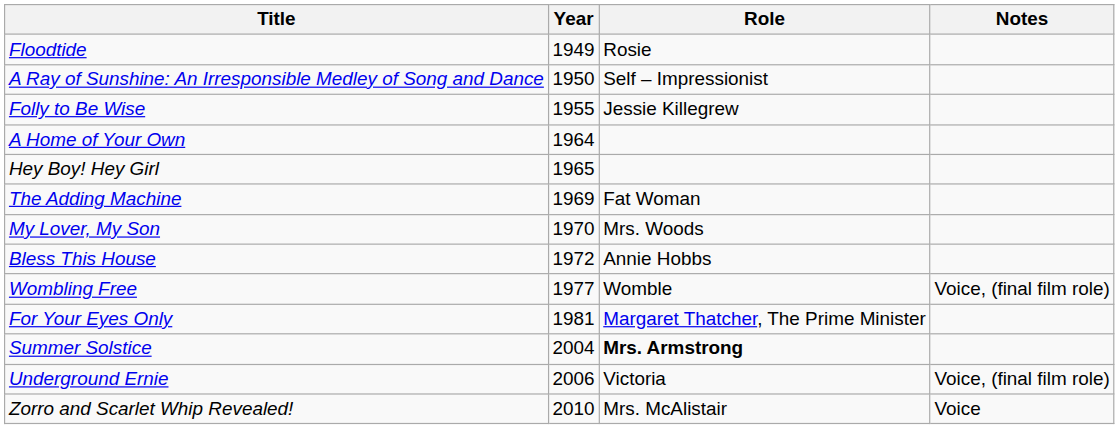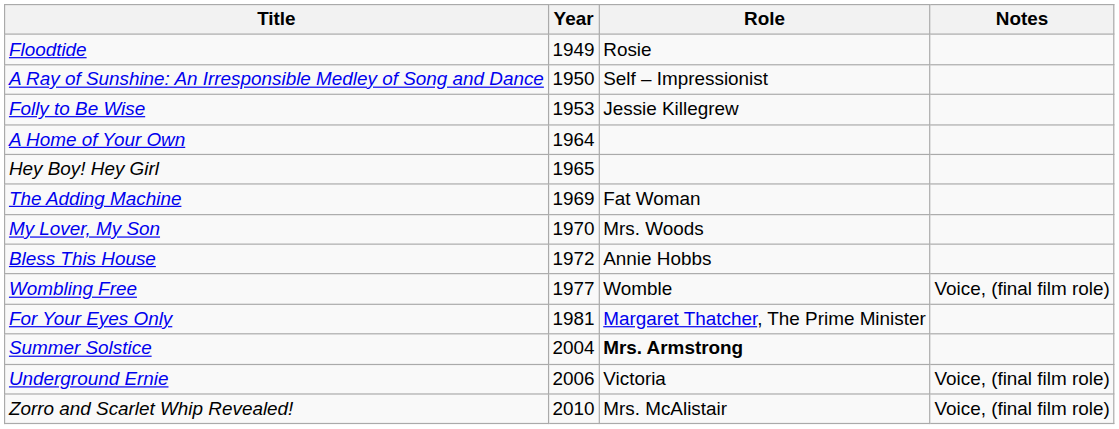 <table class="wikitable plainrowheaders sortable">
 <tr>
 <th scope="col">Title</th>
 <th scope="col">Year</th>
 <th scope="col">Role</th>
 <th scope="col" class="unsortable">Notes</th>
 </tr>
 <tr>
 <td><em><a href='#'>Floodtide</a></em></td>
 <td>1949</td>
 <td>Rosie</td>
 <td></td>
 </tr>
 <tr>
 <td><em><a href='#'>A Ray of Sunshine: An Irresponsible Medley of Song and Dance</a></em></td>
 <td>1950</td>
 <td>Self – Impressionist</td>
 <td></td>
 </tr>
 <tr>
 <td><em><a href='#'>Folly to Be Wise</a></em></td>
-<td>1955</td>
+<td>1953</td>
 <td>Jessie Killegrew</td>
 <td></td>
 </tr>
 <tr>
 <td><em><a href='#'>A Home of Your Own</a></em></td>
 <td>1964</td>
 <td></td>
 <td></td>
 </tr>
 <tr>
 <td><em>Hey Boy! Hey Girl</em></td>
 <td>1965</td>
 <td></td>
 <td></td>
 </tr>
 <tr>
 <td><em><a href='#'>The Adding Machine</a></em></td>
 <td>1969</td>
 <td>Fat Woman</td>
 <td></td>
 </tr>
 <tr>
 <td><em><a href='#'>My Lover, My Son</a></em></td>
 <td>1970</td>
 <td>Mrs. Woods</td>
 <td></td>
 </tr>
 <tr>
 <td><em><a href='#'>Bless This House</a></em></td>
 <td>1972</td>
 <td>Annie Hobbs</td>
 <td></td>
 </tr>
 <tr>
 <td><em><a href='#'>Wombling Free</a></em></td>
 <td>1977</td>
 <td>Womble</td>
 <td>Voice, (final film role)</td>
 </tr>
 <tr>
 <td><em><a href='#'>For Your Eyes Only</a></em></td>
 <td>1981</td>
 <td><a href='#'>Margaret Thatcher</a>, The Prime Minister</td>
 <td></td>
 </tr>
 <tr>
 <td><em><a href='#'>Summer Solstice</a></em></td>
 <td>2004</td>
 <td><strong>Mrs. Armstrong</strong></td>
 <td></td>
 </tr>
 <tr>
 <td><em><a href='#'>Underground Ernie</a></em></td>
 <td>2006</td>
 <td>Victoria</td>
 <td>Voice, (final film role)</td>
 </tr>
 <tr>
 <td><em>Zorro and Scarlet Whip Revealed!</em></td>
 <td>2010</td>
 <td>Mrs. McAlistair</td>
-<td>Voice</td>
+<td>Voice, (final film role)</td>
 </tr>
 </table>
